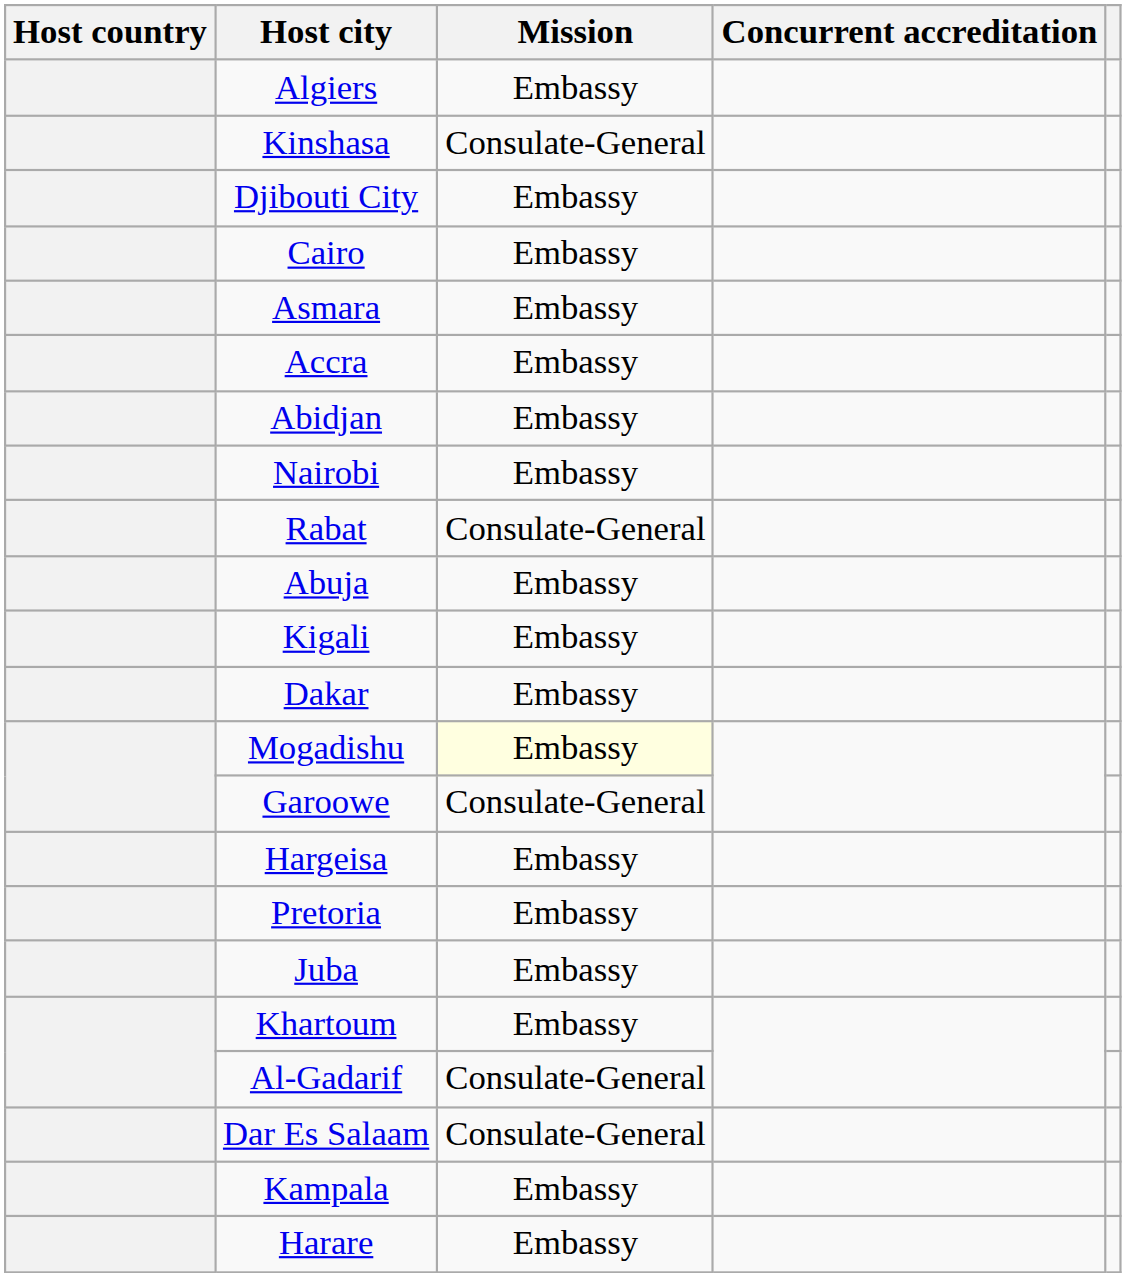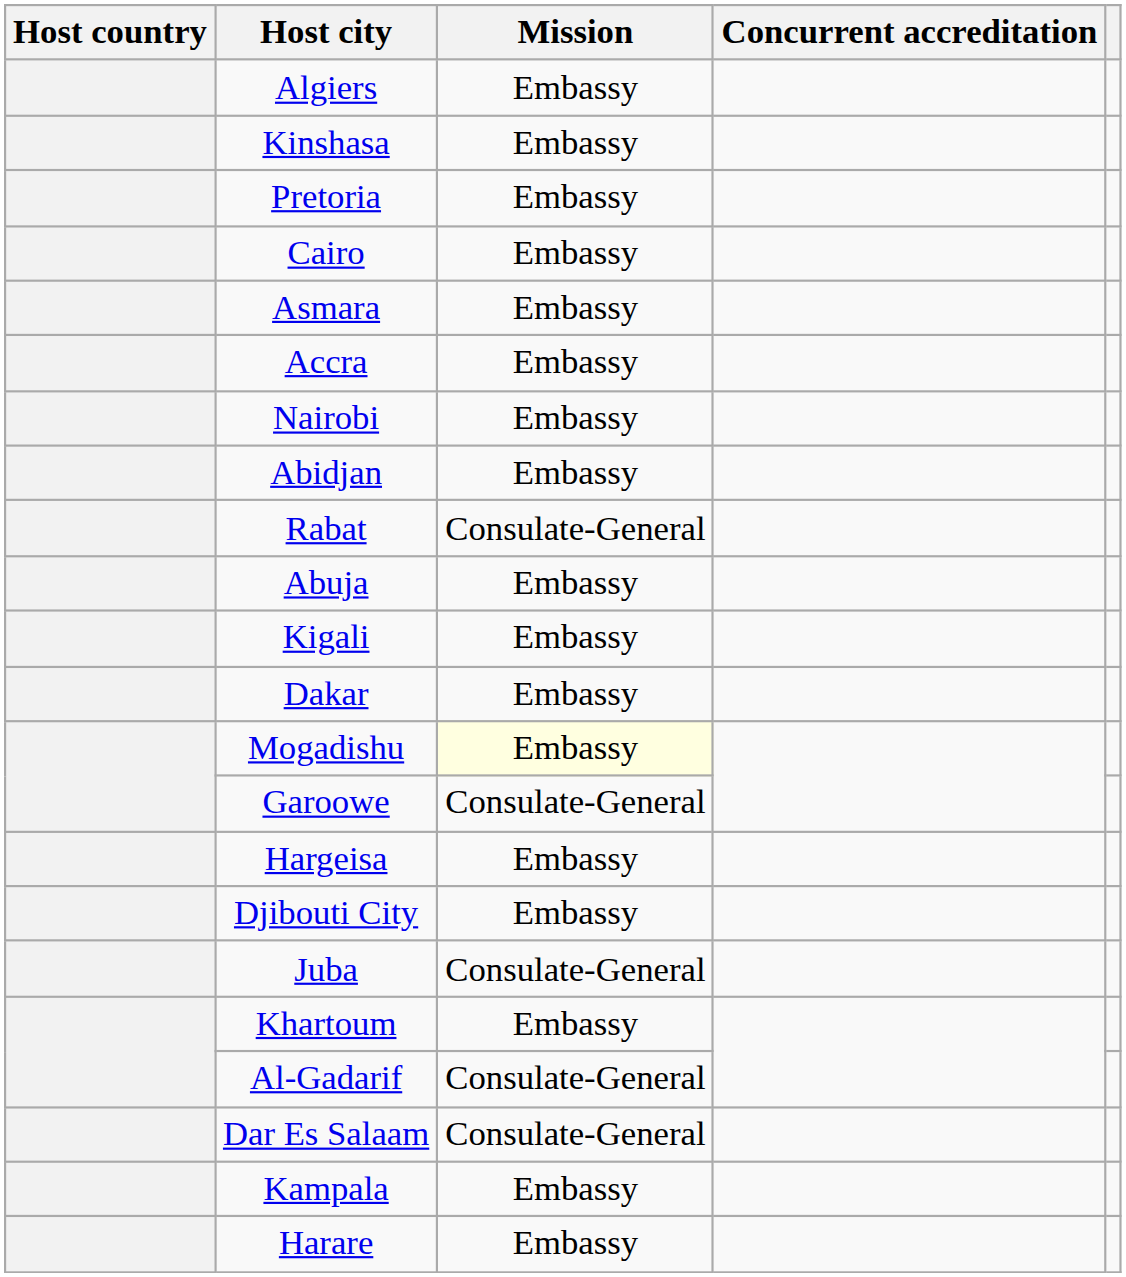 <table class="wikitable plainrowheaders" style="text-align:center;">
 <tr>
 <th scope="col">Host country</th>
 <th scope="col">Host city</th>
 <th scope="col">Mission</th>
 <th scope="col">Concurrent accreditation</th>
 <th scope="col"></th>
 </tr>
 <tr>
 <th scope="row"></th>
 <td><a href='#'>Algiers</a></td>
 <td>Embassy</td>
 <td></td>
 <td></td>
 </tr>
 <tr>
 <th scope="row"></th>
 <td><a href='#'>Kinshasa</a></td>
-<td>Consulate-General</td>
+<td>Embassy</td>
 <td></td>
 <td></td>
 </tr>
 <tr>
 <th scope="row"></th>
-<td><a href='#'>Djibouti City</a></td>
+<td><a href='#'>Pretoria</a></td>
 <td>Embassy</td>
 <td></td>
 <td></td>
 </tr>
 <tr>
 <th scope="row"></th>
 <td><a href='#'>Cairo</a></td>
 <td>Embassy</td>
 <td></td>
 <td></td>
 </tr>
 <tr>
 <th scope="row"></th>
 <td><a href='#'>Asmara</a></td>
 <td>Embassy</td>
 <td></td>
 <td></td>
 </tr>
 <tr>
 <th scope="row"></th>
 <td><a href='#'>Accra</a></td>
 <td>Embassy</td>
 <td></td>
 <td></td>
 </tr>
 <tr>
 <th scope="row"></th>
-<td><a href='#'>Abidjan</a></td>
+<td><a href='#'>Nairobi</a></td>
 <td>Embassy</td>
 <td></td>
 <td></td>
 </tr>
 <tr>
 <th scope="row"></th>
-<td><a href='#'>Nairobi</a></td>
+<td><a href='#'>Abidjan</a></td>
 <td>Embassy</td>
 <td></td>
 <td></td>
 </tr>
 <tr>
 <th scope="row"></th>
 <td><a href='#'>Rabat</a></td>
 <td>Consulate-General</td>
 <td></td>
 <td></td>
 </tr>
 <tr>
 <th scope="row"></th>
 <td><a href='#'>Abuja</a></td>
 <td>Embassy</td>
 <td></td>
 <td></td>
 </tr>
 <tr>
 <th scope="row"></th>
 <td><a href='#'>Kigali</a></td>
 <td>Embassy</td>
 <td></td>
 <td></td>
 </tr>
 <tr>
 <th scope="row"></th>
 <td><a href='#'>Dakar</a></td>
 <td>Embassy</td>
 <td></td>
 <td></td>
 </tr>
 <tr>
 <th scope="row" rowspan="2"></th>
 <td><a href='#'>Mogadishu</a></td>
 <td style="background: lightyellow;">Embassy</td>
 <td rowspan="2"></td>
 <td></td>
 </tr>
 <tr>
 <td><a href='#'>Garoowe</a></td>
 <td>Consulate-General</td>
 <td></td>
 </tr>
 <tr>
 <th scope="row"></th>
 <td><a href='#'>Hargeisa</a></td>
 <td>Embassy</td>
 <td></td>
 <td></td>
 </tr>
 <tr>
 <th scope="row"></th>
-<td><a href='#'>Pretoria</a></td>
+<td><a href='#'>Djibouti City</a></td>
 <td>Embassy</td>
 <td></td>
 <td></td>
 </tr>
 <tr>
 <th scope="row"></th>
 <td><a href='#'>Juba</a></td>
-<td>Embassy</td>
+<td>Consulate-General</td>
 <td></td>
 <td></td>
 </tr>
 <tr>
 <th scope="row" rowspan="2"></th>
 <td><a href='#'>Khartoum</a></td>
 <td>Embassy</td>
 <td rowspan="2"></td>
 <td></td>
 </tr>
 <tr>
 <td><a href='#'>Al-Gadarif</a></td>
 <td>Consulate-General</td>
 <td></td>
 </tr>
 <tr>
 <th scope="row"></th>
 <td><a href='#'>Dar Es Salaam</a></td>
 <td>Consulate-General</td>
 <td></td>
 <td></td>
 </tr>
 <tr>
 <th scope="row"></th>
 <td><a href='#'>Kampala</a></td>
 <td>Embassy</td>
 <td></td>
 <td></td>
 </tr>
 <tr>
 <th scope="row"></th>
 <td><a href='#'>Harare</a></td>
 <td>Embassy</td>
 <td></td>
 <td></td>
 </tr>
 </table>
